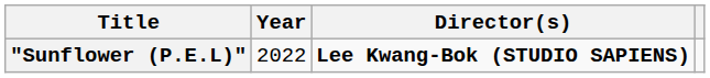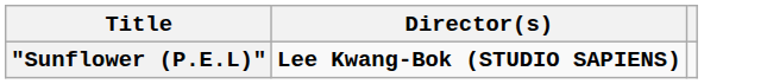 <table class="wikitable plainrowheaders">
 <tr>
 <th scope="col">Title</th>
-<th scope="col">Year</th>
 <th scope="col">Director(s)</th>
 <th scope="col" class="unsortable"></th>
 </tr>
 <tr>
 <th scope="row">"Sunflower (P.E.L)"</th>
-<td>2022</td>
 <td><strong>Lee Kwang-Bok (STUDIO SAPIENS)</strong></td>
 <td></td>
 </tr>
 </table>
